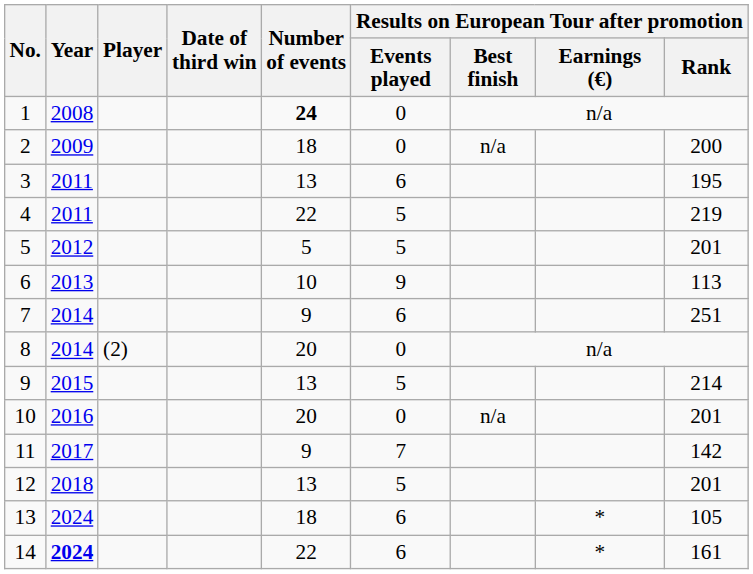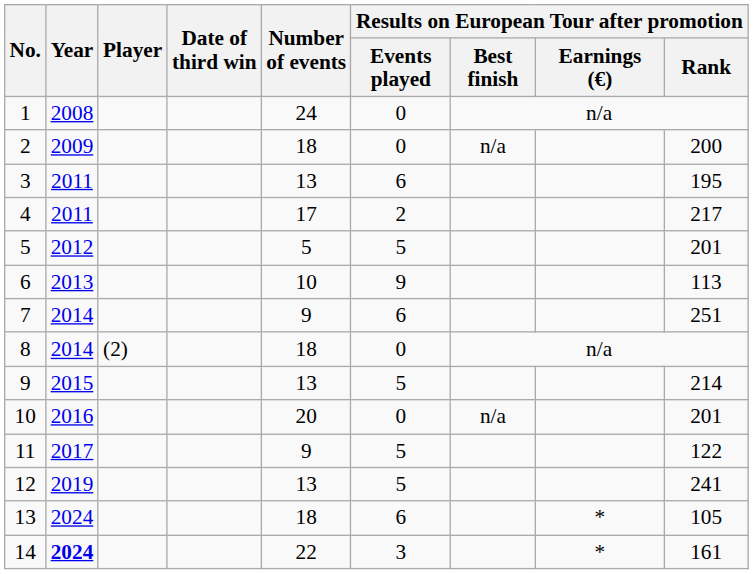 <table class="wikitable sortable" style="text-align:center">
 <tr>
 <th rowspan=2>No.</th>
 <th rowspan=2>Year</th>
 <th rowspan=2>Player</th>
 <th rowspan=2>Date of<br>third win</th>
 <th rowspan=2>Number<br>of events</th>
 <th colspan=4>Results on European Tour after promotion</th>
 </tr>
 <tr>
 <th>Events<br>played</th>
 <th>Best<br>finish</th>
 <th>Earnings<br>(€)</th>
 <th>Rank</th>
 </tr>
 <tr>
 <td>1</td>
 <td><a href='#'>2008</a></td>
 <td align=left> </td>
 <td></td>
-<td><strong>24</strong></td>
+<td>24</td>
 <td>0</td>
 <td colspan=3>n/a</td>
 </tr>
 <tr>
 <td>2</td>
 <td><a href='#'>2009</a></td>
 <td align=left> </td>
 <td></td>
 <td>18</td>
 <td>0</td>
 <td>n/a</td>
 <td></td>
 <td>200</td>
 </tr>
 <tr>
 <td>3</td>
 <td><a href='#'>2011</a></td>
 <td align=left> </td>
 <td></td>
 <td>13</td>
 <td>6</td>
 <td></td>
 <td></td>
 <td>195</td>
 </tr>
 <tr>
 <td>4</td>
 <td><a href='#'>2011</a></td>
 <td align=left> </td>
 <td></td>
-<td>22</td>
-<td>5</td>
+<td>17</td>
+<td>2</td>
 <td></td>
 <td></td>
-<td>219</td>
+<td>217</td>
 </tr>
 <tr>
 <td>5</td>
 <td><a href='#'>2012</a></td>
 <td align=left> </td>
 <td></td>
 <td>5</td>
 <td>5</td>
 <td></td>
 <td></td>
 <td>201</td>
 </tr>
 <tr>
 <td>6</td>
 <td><a href='#'>2013</a></td>
 <td align=left> </td>
 <td></td>
 <td>10</td>
 <td>9</td>
 <td></td>
 <td></td>
 <td>113</td>
 </tr>
 <tr>
 <td>7</td>
 <td><a href='#'>2014</a></td>
 <td align=left> </td>
 <td></td>
 <td>9</td>
 <td>6</td>
 <td></td>
 <td></td>
 <td>251</td>
 </tr>
 <tr>
 <td>8</td>
 <td><a href='#'>2014</a></td>
 <td align=left>  (2)</td>
 <td></td>
-<td>20</td>
+<td>18</td>
 <td>0</td>
 <td colspan=3>n/a</td>
 </tr>
 <tr>
 <td>9</td>
 <td><a href='#'>2015</a></td>
 <td align=left> </td>
 <td></td>
 <td>13</td>
 <td>5</td>
 <td></td>
 <td></td>
 <td>214</td>
 </tr>
 <tr>
 <td>10</td>
 <td><a href='#'>2016</a></td>
 <td align=left> </td>
 <td></td>
 <td>20</td>
 <td>0</td>
 <td>n/a</td>
 <td></td>
 <td>201</td>
 </tr>
 <tr>
 <td>11</td>
 <td><a href='#'>2017</a></td>
 <td align=left> </td>
 <td></td>
 <td>9</td>
-<td>7</td>
+<td>5</td>
 <td></td>
 <td></td>
-<td>142</td>
+<td>122</td>
 </tr>
 <tr>
 <td>12</td>
-<td><a href='#'>2018</a></td>
+<td><a href='#'>2019</a></td>
 <td align=left> </td>
 <td></td>
 <td>13</td>
 <td>5</td>
 <td></td>
 <td></td>
-<td>201</td>
+<td>241</td>
 </tr>
 <tr>
 <td>13</td>
 <td><a href='#'>2024</a></td>
 <td align=left> </td>
 <td></td>
 <td>18</td>
 <td>6</td>
 <td></td>
 <td>*</td>
 <td>105</td>
 </tr>
 <tr>
 <td>14</td>
 <td><strong><a href='#'>2024</a></strong></td>
 <td align=left> </td>
 <td></td>
 <td>22</td>
-<td>6</td>
+<td>3</td>
 <td></td>
 <td>*</td>
 <td>161</td>
 </tr>
 </table>
